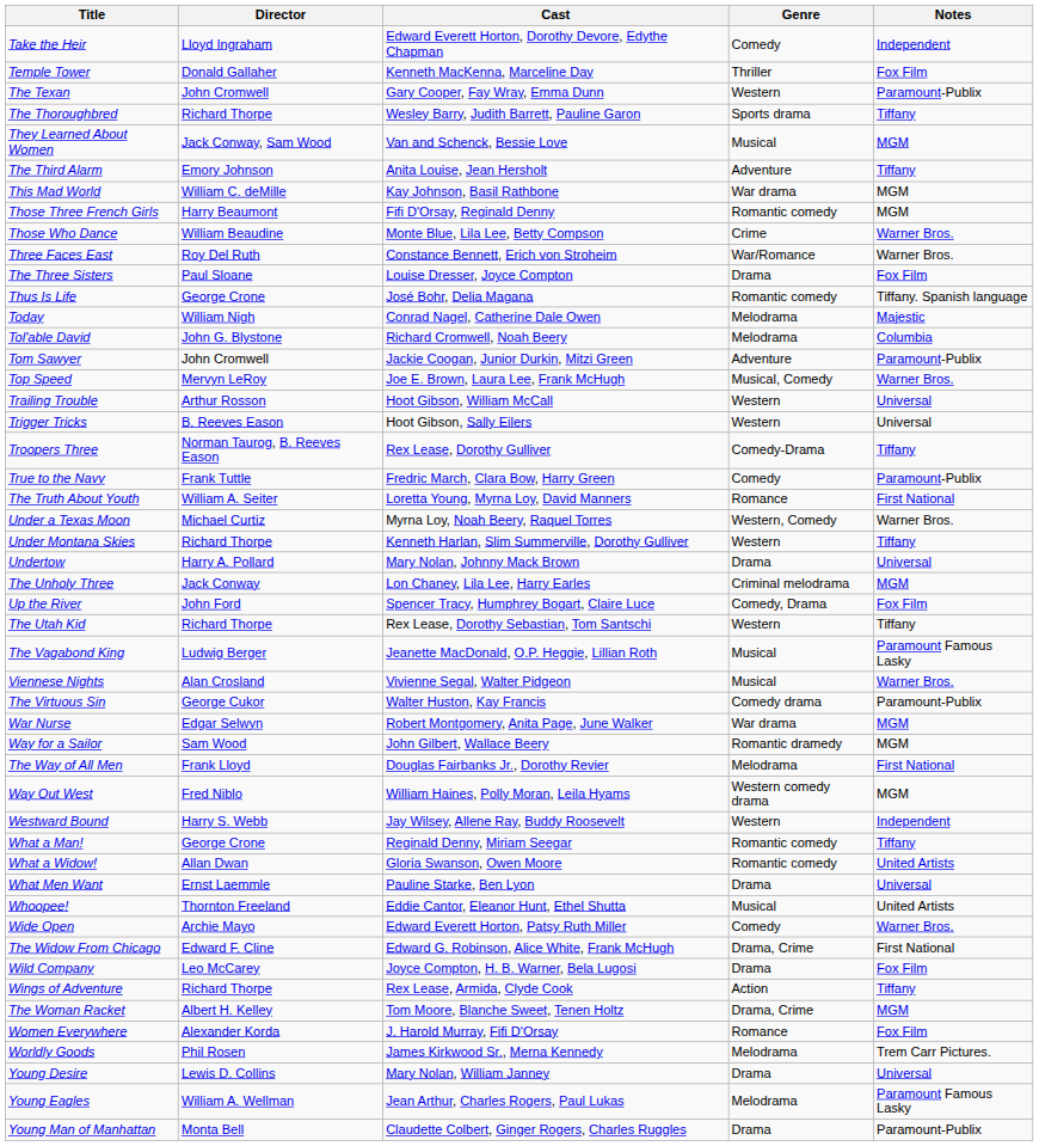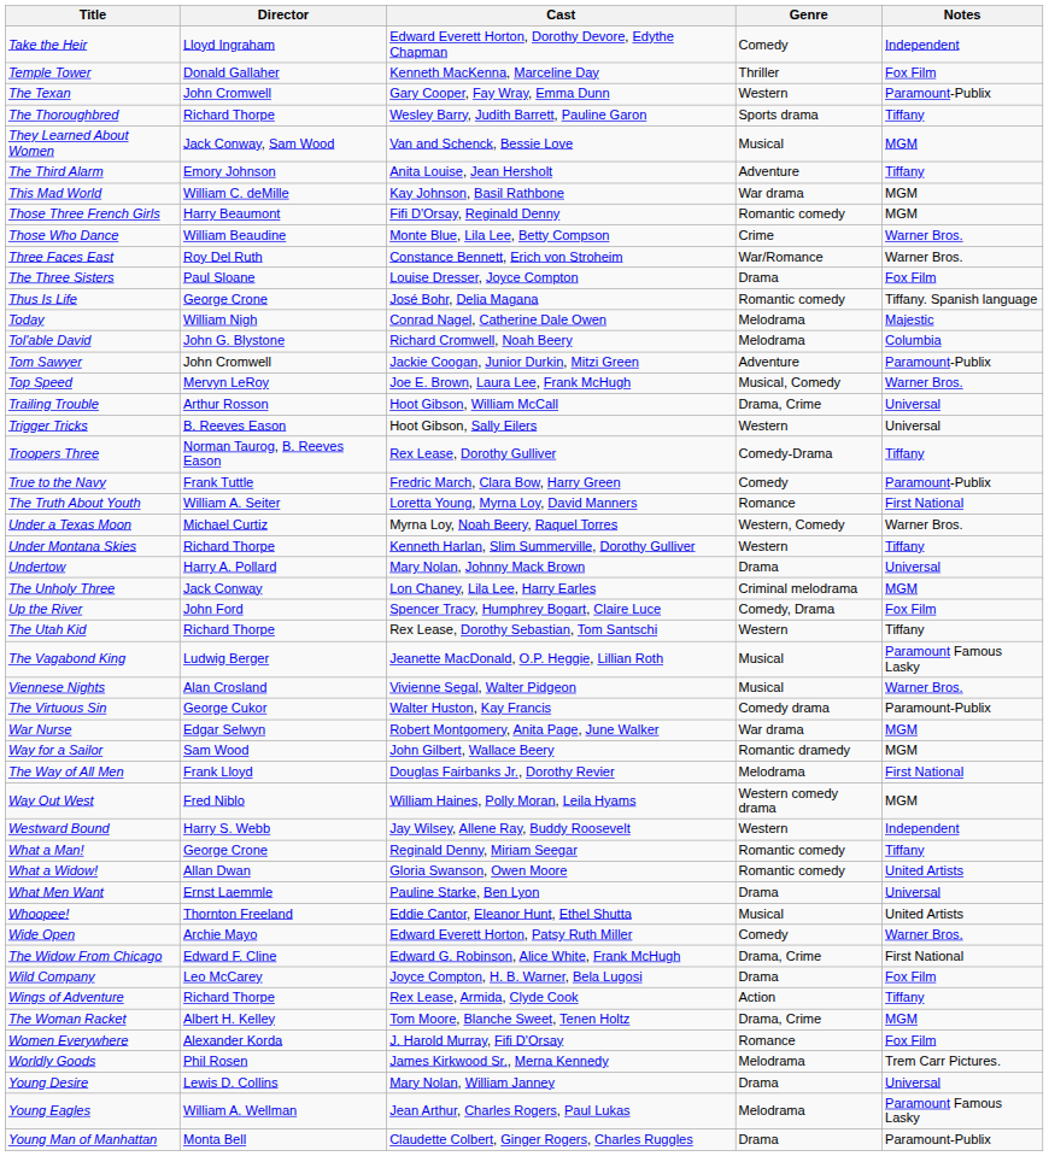 <table class=wikitable>
 <tr>
 <th>Title</th>
 <th>Director</th>
 <th>Cast</th>
 <th>Genre</th>
 <th>Notes</th>
 </tr>
 <tr>
 <td><em><a href='#'>Take the Heir</a></em></td>
 <td><a href='#'>Lloyd Ingraham</a></td>
 <td><a href='#'>Edward Everett Horton</a>, <a href='#'>Dorothy Devore</a>, <a href='#'>Edythe Chapman</a></td>
 <td>Comedy</td>
 <td><a href='#'>Independent</a></td>
 </tr>
 <tr>
 <td><em><a href='#'>Temple Tower</a></em></td>
 <td><a href='#'>Donald Gallaher</a></td>
 <td><a href='#'>Kenneth MacKenna</a>, <a href='#'>Marceline Day</a></td>
 <td>Thriller</td>
 <td><a href='#'>Fox Film</a></td>
 </tr>
 <tr>
 <td><em><a href='#'>The Texan</a></em></td>
 <td><a href='#'>John Cromwell</a></td>
 <td><a href='#'>Gary Cooper</a>, <a href='#'>Fay Wray</a>, <a href='#'>Emma Dunn</a></td>
 <td>Western</td>
 <td><a href='#'>Paramount</a>-Publix</td>
 </tr>
 <tr>
 <td><em><a href='#'>The Thoroughbred</a></em></td>
 <td><a href='#'>Richard Thorpe</a></td>
 <td><a href='#'>Wesley Barry</a>, <a href='#'>Judith Barrett</a>, <a href='#'>Pauline Garon</a></td>
 <td>Sports drama</td>
 <td><a href='#'>Tiffany</a></td>
 </tr>
 <tr>
 <td><em><a href='#'>They Learned About Women</a></em></td>
 <td><a href='#'>Jack Conway</a>, <a href='#'>Sam Wood</a></td>
 <td><a href='#'>Van and Schenck</a>, <a href='#'>Bessie Love</a></td>
 <td>Musical</td>
 <td><a href='#'>MGM</a></td>
 </tr>
 <tr>
 <td><em><a href='#'>The Third Alarm</a></em></td>
 <td><a href='#'>Emory Johnson</a></td>
 <td><a href='#'>Anita Louise</a>, <a href='#'>Jean Hersholt</a></td>
 <td>Adventure</td>
 <td><a href='#'>Tiffany</a></td>
 </tr>
 <tr>
 <td><em><a href='#'>This Mad World</a></em></td>
 <td><a href='#'>William C. deMille</a></td>
 <td><a href='#'>Kay Johnson</a>, <a href='#'>Basil Rathbone</a></td>
 <td>War drama</td>
 <td>MGM</td>
 </tr>
 <tr>
 <td><em><a href='#'>Those Three French Girls</a></em></td>
 <td><a href='#'>Harry Beaumont</a></td>
 <td><a href='#'>Fifi D'Orsay</a>, <a href='#'>Reginald Denny</a></td>
 <td>Romantic comedy</td>
 <td>MGM</td>
 </tr>
 <tr>
 <td><em><a href='#'>Those Who Dance</a></em></td>
 <td><a href='#'>William Beaudine</a></td>
 <td><a href='#'>Monte Blue</a>, <a href='#'>Lila Lee</a>, <a href='#'>Betty Compson</a></td>
 <td>Crime</td>
 <td><a href='#'>Warner Bros.</a></td>
 </tr>
 <tr>
 <td><em><a href='#'>Three Faces East</a></em></td>
 <td><a href='#'>Roy Del Ruth</a></td>
 <td><a href='#'>Constance Bennett</a>, <a href='#'>Erich von Stroheim</a></td>
 <td>War/Romance</td>
 <td>Warner Bros.</td>
 </tr>
 <tr>
 <td><em><a href='#'>The Three Sisters</a></em></td>
 <td><a href='#'>Paul Sloane</a></td>
 <td><a href='#'>Louise Dresser</a>, <a href='#'>Joyce Compton</a></td>
 <td>Drama</td>
 <td><a href='#'>Fox Film</a></td>
 </tr>
 <tr>
 <td><em><a href='#'>Thus Is Life</a></em></td>
 <td><a href='#'>George Crone</a></td>
 <td><a href='#'>José Bohr</a>, <a href='#'>Delia Magana</a></td>
 <td>Romantic comedy</td>
 <td>Tiffany. Spanish language</td>
 </tr>
 <tr>
 <td><em><a href='#'>Today</a></em></td>
 <td><a href='#'>William Nigh</a></td>
 <td><a href='#'>Conrad Nagel</a>, <a href='#'>Catherine Dale Owen</a></td>
 <td>Melodrama</td>
 <td><a href='#'>Majestic</a></td>
 </tr>
 <tr>
 <td><em><a href='#'>Tol'able David</a></em></td>
 <td><a href='#'>John G. Blystone</a></td>
 <td><a href='#'>Richard Cromwell</a>, <a href='#'>Noah Beery</a></td>
 <td>Melodrama</td>
 <td><a href='#'>Columbia</a></td>
 </tr>
 <tr>
 <td><em><a href='#'>Tom Sawyer</a></em></td>
 <td>John Cromwell</td>
 <td><a href='#'>Jackie Coogan</a>, <a href='#'>Junior Durkin</a>, <a href='#'>Mitzi Green</a></td>
 <td>Adventure</td>
 <td><a href='#'>Paramount</a>-Publix</td>
 </tr>
 <tr>
 <td><em><a href='#'>Top Speed</a></em></td>
 <td><a href='#'>Mervyn LeRoy</a></td>
 <td><a href='#'>Joe E. Brown</a>, <a href='#'>Laura Lee</a>, <a href='#'>Frank McHugh</a></td>
 <td>Musical, Comedy</td>
 <td><a href='#'>Warner Bros.</a></td>
 </tr>
 <tr>
 <td><em><a href='#'>Trailing Trouble</a></em></td>
 <td><a href='#'>Arthur Rosson</a></td>
 <td><a href='#'>Hoot Gibson</a>, <a href='#'>William McCall</a></td>
-<td>Western</td>
+<td>Drama, Crime</td>
 <td><a href='#'>Universal</a></td>
 </tr>
 <tr>
 <td><em><a href='#'>Trigger Tricks</a></em></td>
 <td><a href='#'>B. Reeves Eason</a></td>
 <td>Hoot Gibson, <a href='#'>Sally Eilers</a></td>
 <td>Western</td>
 <td>Universal</td>
 </tr>
 <tr>
 <td><em><a href='#'>Troopers Three</a></em></td>
 <td><a href='#'>Norman Taurog</a>, <a href='#'>B. Reeves Eason</a></td>
 <td><a href='#'>Rex Lease</a>, <a href='#'>Dorothy Gulliver</a></td>
 <td>Comedy-Drama</td>
 <td><a href='#'>Tiffany</a></td>
 </tr>
 <tr>
 <td><em><a href='#'>True to the Navy</a></em></td>
 <td><a href='#'>Frank Tuttle</a></td>
 <td><a href='#'>Fredric March</a>, <a href='#'>Clara Bow</a>, <a href='#'>Harry Green</a></td>
 <td>Comedy</td>
 <td><a href='#'>Paramount</a>-Publix</td>
 </tr>
 <tr>
 <td><em><a href='#'>The Truth About Youth</a></em></td>
 <td><a href='#'>William A. Seiter</a></td>
 <td><a href='#'>Loretta Young</a>, <a href='#'>Myrna Loy</a>, <a href='#'>David Manners</a></td>
 <td>Romance</td>
 <td><a href='#'>First National</a></td>
 </tr>
 <tr>
 <td><em><a href='#'>Under a Texas Moon</a></em></td>
 <td><a href='#'>Michael Curtiz</a></td>
 <td>Myrna Loy, <a href='#'>Noah Beery</a>, <a href='#'>Raquel Torres</a></td>
 <td>Western, Comedy</td>
 <td>Warner Bros.</td>
 </tr>
 <tr>
 <td><em><a href='#'>Under Montana Skies</a></em></td>
 <td><a href='#'>Richard Thorpe</a></td>
 <td><a href='#'>Kenneth Harlan</a>, <a href='#'>Slim Summerville</a>, <a href='#'>Dorothy Gulliver</a></td>
 <td>Western</td>
 <td><a href='#'>Tiffany</a></td>
 </tr>
 <tr>
 <td><em><a href='#'>Undertow</a></em></td>
 <td><a href='#'>Harry A. Pollard</a></td>
 <td><a href='#'>Mary Nolan</a>, <a href='#'>Johnny Mack Brown</a></td>
 <td>Drama</td>
 <td><a href='#'>Universal</a></td>
 </tr>
 <tr>
 <td><em><a href='#'>The Unholy Three</a></em></td>
 <td><a href='#'>Jack Conway</a></td>
 <td><a href='#'>Lon Chaney</a>, <a href='#'>Lila Lee</a>, <a href='#'>Harry Earles</a></td>
 <td>Criminal melodrama</td>
 <td><a href='#'>MGM</a></td>
 </tr>
 <tr>
 <td><em><a href='#'>Up the River</a></em></td>
 <td><a href='#'>John Ford</a></td>
 <td><a href='#'>Spencer Tracy</a>, <a href='#'>Humphrey Bogart</a>, <a href='#'>Claire Luce</a></td>
 <td>Comedy, Drama</td>
 <td><a href='#'>Fox Film</a></td>
 </tr>
 <tr>
 <td><em><a href='#'>The Utah Kid</a></em></td>
 <td><a href='#'>Richard Thorpe</a></td>
 <td>Rex Lease, <a href='#'>Dorothy Sebastian</a>, <a href='#'>Tom Santschi</a></td>
 <td>Western</td>
 <td>Tiffany</td>
 </tr>
 <tr>
 <td><em><a href='#'>The Vagabond King</a></em></td>
 <td><a href='#'>Ludwig Berger</a></td>
 <td><a href='#'>Jeanette MacDonald</a>, <a href='#'>O.P. Heggie</a>, <a href='#'>Lillian Roth</a></td>
 <td>Musical</td>
 <td><a href='#'>Paramount</a> Famous Lasky</td>
 </tr>
 <tr>
 <td><em><a href='#'>Viennese Nights</a></em></td>
 <td><a href='#'>Alan Crosland</a></td>
 <td><a href='#'>Vivienne Segal</a>, <a href='#'>Walter Pidgeon</a></td>
 <td>Musical</td>
 <td><a href='#'>Warner Bros.</a></td>
 </tr>
 <tr>
 <td><em><a href='#'>The Virtuous Sin</a></em></td>
 <td><a href='#'>George Cukor</a></td>
 <td><a href='#'>Walter Huston</a>, <a href='#'>Kay Francis</a></td>
 <td>Comedy drama</td>
 <td>Paramount-Publix</td>
 </tr>
 <tr>
 <td><em><a href='#'>War Nurse</a></em></td>
 <td><a href='#'>Edgar Selwyn</a></td>
 <td><a href='#'>Robert Montgomery</a>, <a href='#'>Anita Page</a>, <a href='#'>June Walker</a></td>
 <td>War drama</td>
 <td><a href='#'>MGM</a></td>
 </tr>
 <tr>
 <td><em><a href='#'>Way for a Sailor</a></em></td>
 <td><a href='#'>Sam Wood</a></td>
 <td><a href='#'>John Gilbert</a>, <a href='#'>Wallace Beery</a></td>
 <td>Romantic dramedy</td>
 <td>MGM</td>
 </tr>
 <tr>
 <td><em><a href='#'>The Way of All Men</a></em></td>
 <td><a href='#'>Frank Lloyd</a></td>
 <td><a href='#'>Douglas Fairbanks Jr.</a>, <a href='#'>Dorothy Revier</a></td>
 <td>Melodrama</td>
 <td><a href='#'>First National</a></td>
 </tr>
 <tr>
 <td><em><a href='#'>Way Out West</a></em></td>
 <td><a href='#'>Fred Niblo</a></td>
 <td><a href='#'>William Haines</a>, <a href='#'>Polly Moran</a>, <a href='#'>Leila Hyams</a></td>
 <td>Western comedy drama</td>
 <td>MGM</td>
 </tr>
 <tr>
 <td><em><a href='#'>Westward Bound</a></em></td>
 <td><a href='#'>Harry S. Webb</a></td>
 <td><a href='#'>Jay Wilsey</a>, <a href='#'>Allene Ray</a>, <a href='#'>Buddy Roosevelt</a></td>
 <td>Western</td>
 <td><a href='#'>Independent</a></td>
 </tr>
 <tr>
 <td><em><a href='#'>What a Man!</a></em></td>
 <td><a href='#'>George Crone</a></td>
 <td><a href='#'>Reginald Denny</a>, <a href='#'>Miriam Seegar</a></td>
 <td>Romantic comedy</td>
 <td><a href='#'>Tiffany</a></td>
 </tr>
 <tr>
 <td><em><a href='#'>What a Widow!</a></em></td>
 <td><a href='#'>Allan Dwan</a></td>
 <td><a href='#'>Gloria Swanson</a>, <a href='#'>Owen Moore</a></td>
 <td>Romantic comedy</td>
 <td><a href='#'>United Artists</a></td>
 </tr>
 <tr>
 <td><em><a href='#'>What Men Want</a></em></td>
 <td><a href='#'>Ernst Laemmle</a></td>
 <td><a href='#'>Pauline Starke</a>, <a href='#'>Ben Lyon</a></td>
 <td>Drama</td>
 <td><a href='#'>Universal</a></td>
 </tr>
 <tr>
 <td><em><a href='#'>Whoopee!</a></em></td>
 <td><a href='#'>Thornton Freeland</a></td>
 <td><a href='#'>Eddie Cantor</a>, <a href='#'>Eleanor Hunt</a>, <a href='#'>Ethel Shutta</a></td>
 <td>Musical</td>
 <td>United Artists</td>
 </tr>
 <tr>
 <td><em><a href='#'>Wide Open</a></em></td>
 <td><a href='#'>Archie Mayo</a></td>
 <td><a href='#'>Edward Everett Horton</a>, <a href='#'>Patsy Ruth Miller</a></td>
 <td>Comedy</td>
 <td><a href='#'>Warner Bros.</a></td>
 </tr>
 <tr>
 <td><em><a href='#'>The Widow From Chicago</a></em></td>
 <td><a href='#'>Edward F. Cline</a></td>
 <td><a href='#'>Edward G. Robinson</a>, <a href='#'>Alice White</a>, <a href='#'>Frank McHugh</a></td>
 <td>Drama, Crime</td>
 <td>First National</td>
 </tr>
 <tr>
 <td><em><a href='#'>Wild Company</a></em></td>
 <td><a href='#'>Leo McCarey</a></td>
 <td><a href='#'>Joyce Compton</a>, <a href='#'>H. B. Warner</a>, <a href='#'>Bela Lugosi</a></td>
 <td>Drama</td>
 <td><a href='#'>Fox Film</a></td>
 </tr>
 <tr>
 <td><em><a href='#'>Wings of Adventure</a></em></td>
 <td><a href='#'>Richard Thorpe</a></td>
 <td><a href='#'>Rex Lease</a>, <a href='#'>Armida</a>, <a href='#'>Clyde Cook</a></td>
 <td>Action</td>
 <td><a href='#'>Tiffany</a></td>
 </tr>
 <tr>
 <td><em><a href='#'>The Woman Racket</a></em></td>
 <td><a href='#'>Albert H. Kelley</a></td>
 <td><a href='#'>Tom Moore</a>, <a href='#'>Blanche Sweet</a>, <a href='#'>Tenen Holtz</a></td>
 <td>Drama, Crime</td>
 <td><a href='#'>MGM</a></td>
 </tr>
 <tr>
 <td><em><a href='#'>Women Everywhere</a></em></td>
 <td><a href='#'>Alexander Korda</a></td>
 <td><a href='#'>J. Harold Murray</a>, <a href='#'>Fifi D'Orsay</a></td>
 <td>Romance</td>
 <td><a href='#'>Fox Film</a></td>
 </tr>
 <tr>
 <td><em><a href='#'>Worldly Goods</a></em></td>
 <td><a href='#'>Phil Rosen</a></td>
 <td><a href='#'>James Kirkwood Sr.</a>, <a href='#'>Merna Kennedy</a></td>
 <td>Melodrama</td>
 <td>Trem Carr Pictures.</td>
 </tr>
 <tr>
 <td><em><a href='#'>Young Desire</a></em></td>
 <td><a href='#'>Lewis D. Collins</a></td>
 <td><a href='#'>Mary Nolan</a>, <a href='#'>William Janney</a></td>
 <td>Drama</td>
 <td><a href='#'>Universal</a></td>
 </tr>
 <tr>
 <td><em><a href='#'>Young Eagles</a></em></td>
 <td><a href='#'>William A. Wellman</a></td>
 <td><a href='#'>Jean Arthur</a>, <a href='#'>Charles Rogers</a>, <a href='#'>Paul Lukas</a></td>
 <td>Melodrama</td>
 <td><a href='#'>Paramount</a> Famous Lasky</td>
 </tr>
 <tr>
 <td><em><a href='#'>Young Man of Manhattan</a></em></td>
 <td><a href='#'>Monta Bell</a></td>
 <td><a href='#'>Claudette Colbert</a>, <a href='#'>Ginger Rogers</a>, <a href='#'>Charles Ruggles</a></td>
 <td>Drama</td>
 <td>Paramount-Publix</td>
 </tr>
 </table>
